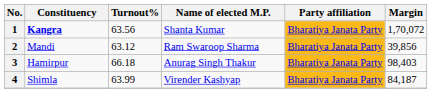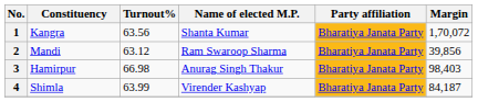 <table class="sortable wikitable">
 <tr>
 <th>No.</th>
 <th style="width:120px">Constituency</th>
 <th>Turnout%</th>
 <th style="width:180px">Name of elected M.P.</th>
 <th>Party affiliation</th>
 <th>Margin</th>
 </tr>
 <tr>
 <th>1</th>
-<td><strong><a href='#'>Kangra</a></strong></td>
+<td><a href='#'>Kangra</a></td>
 <td>63.56 </td>
 <td><a href='#'>Shanta Kumar</a></td>
 <td bgcolor=#FBB917><a href='#'>Bharatiya Janata Party</a></td>
 <td>1,70,072</td>
 </tr>
 <tr>
 <th>2</th>
 <td><a href='#'>Mandi</a></td>
 <td>63.12 </td>
 <td><a href='#'>Ram Swaroop Sharma</a></td>
 <td bgcolor=#FBB917><a href='#'>Bharatiya Janata Party</a></td>
 <td>39,856</td>
 </tr>
 <tr>
 <th>3</th>
 <td><a href='#'>Hamirpur</a></td>
-<td>66.18 </td>
+<td>66.98 </td>
 <td><a href='#'>Anurag Singh Thakur</a></td>
 <td bgcolor=#FBB917><a href='#'>Bharatiya Janata Party</a></td>
 <td>98,403</td>
 </tr>
 <tr>
 <th>4</th>
 <td><a href='#'>Shimla</a></td>
 <td>63.99 </td>
 <td><a href='#'>Virender Kashyap</a></td>
 <td bgcolor=#FBB917><a href='#'>Bharatiya Janata Party</a></td>
 <td>84,187</td>
 </tr>
 <tr>
 </tr>
 </table>
